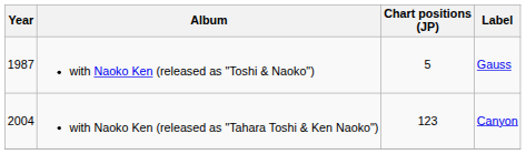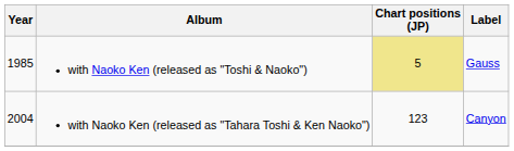 <table class="wikitable">
 <tr>
 <th>Year</th>
 <th>Album</th>
 <th>Chart positions<br>(JP)</th>
 <th>Label</th>
 </tr>
 <tr>
-<td>1987</td>
+<td>1985</td>
 <td><br><ul><li>with <a href='#'>Naoko Ken</a> (released as "Toshi & Naoko")</li></ul></td>
-<td align="center">5</td>
+<td align="center" style="background: khaki;">5</td>
 <td><a href='#'>Gauss</a></td>
 </tr>
 <tr>
 <td>2004</td>
 <td><br><ul><li>with Naoko Ken (released as "Tahara Toshi & Ken Naoko")</li></ul></td>
 <td align="center">123</td>
 <td><a href='#'>Canyon</a></td>
 </tr>
 <tr>
 </tr>
 </table>
